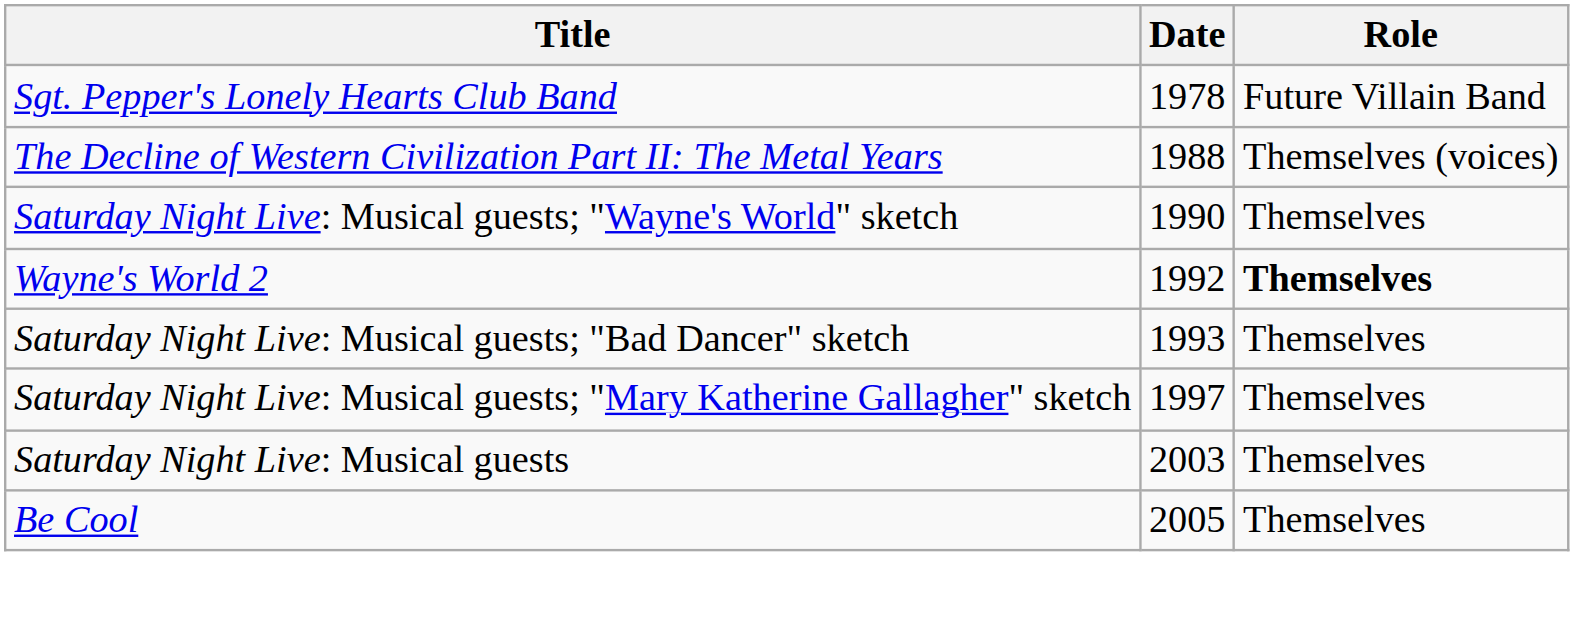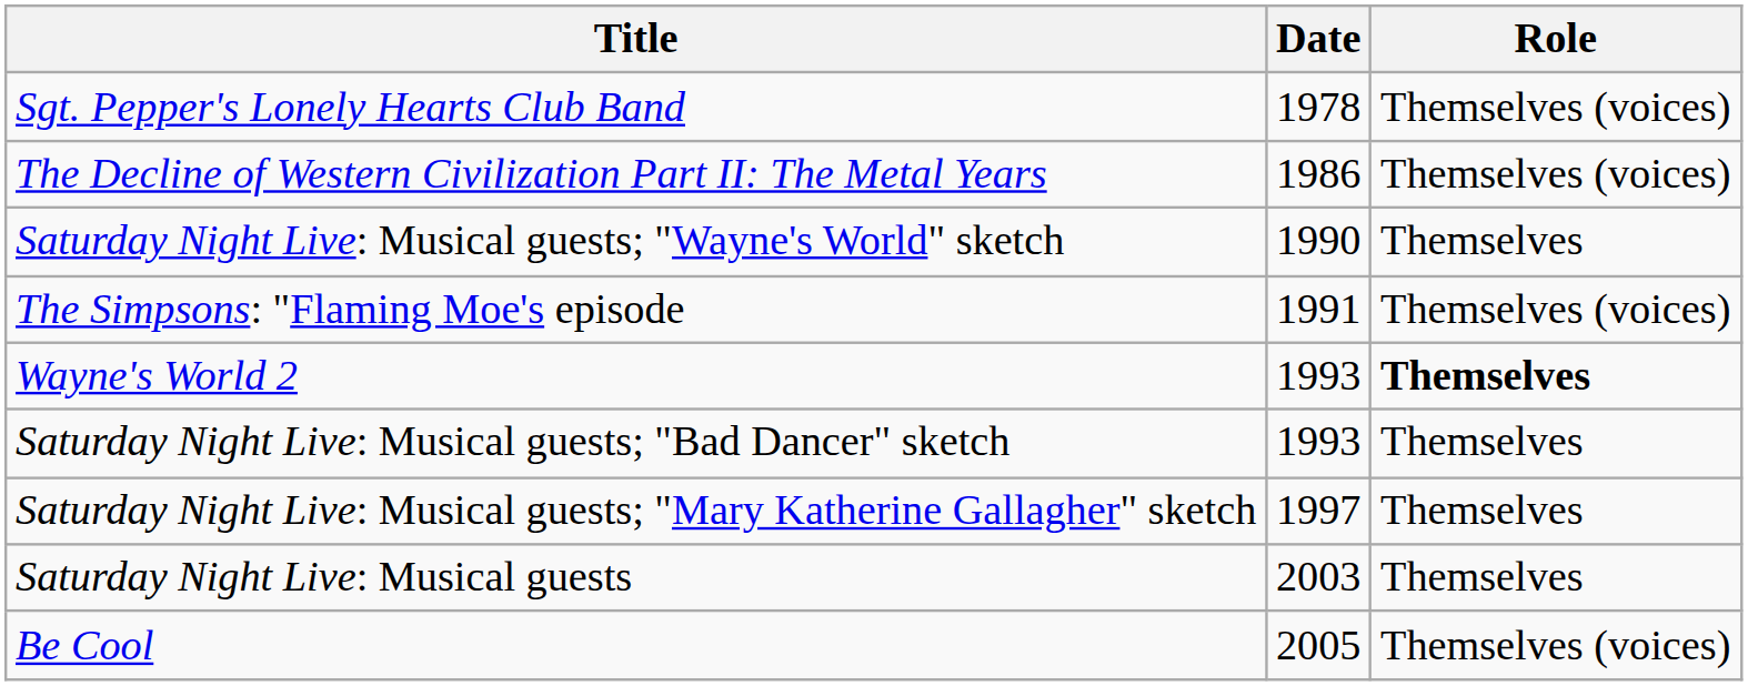 <table class="wikitable">
 <tr>
 <th>Title</th>
 <th>Date</th>
 <th>Role</th>
 </tr>
 <tr>
 <td><em><a href='#'>Sgt. Pepper's Lonely Hearts Club Band</a></em></td>
 <td>1978</td>
-<td>Future Villain Band</td>
+<td>Themselves (voices)</td>
 </tr>
 <tr>
 <td><em><a href='#'>The Decline of Western Civilization Part II: The Metal Years</a></em></td>
-<td>1988</td>
+<td>1986</td>
 <td>Themselves (voices)</td>
 </tr>
 <tr>
 <td><em><a href='#'>Saturday Night Live</a></em>: Musical guests; "<a href='#'>Wayne's World</a>" sketch</td>
 <td>1990</td>
 <td>Themselves</td>
 </tr>
 <tr>
+<td><em><a href='#'>The Simpsons</a></em>: "<a href='#'>Flaming Moe's</a> episode</td>
+<td>1991</td>
+<td>Themselves (voices)</td>
+</tr>
+<tr>
 <td><em><a href='#'>Wayne's World 2</a></em></td>
-<td>1992</td>
+<td>1993</td>
 <td><strong>Themselves</strong></td>
 </tr>
 <tr>
 <td><em>Saturday Night Live</em>: Musical guests; "Bad Dancer" sketch</td>
 <td>1993</td>
 <td>Themselves</td>
 </tr>
 <tr>
 <td><em>Saturday Night Live</em>: Musical guests; "<a href='#'>Mary Katherine Gallagher</a>" sketch</td>
 <td>1997</td>
 <td>Themselves</td>
 </tr>
 <tr>
 <td><em>Saturday Night Live</em>: Musical guests</td>
 <td>2003</td>
 <td>Themselves</td>
 </tr>
 <tr>
 <td><em><a href='#'>Be Cool</a></em></td>
 <td>2005</td>
-<td>Themselves</td>
+<td>Themselves (voices)</td>
 </tr>
 </table>
